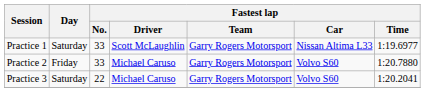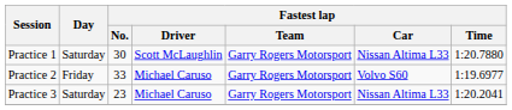 <table class="wikitable" style="font-size: 90%">
 <tr>
 <th rowspan="2">Session</th>
 <th rowspan="2">Day</th>
 <th colspan="5">Fastest lap</th>
 </tr>
 <tr>
 <th>No.</th>
 <th>Driver</th>
 <th>Team</th>
 <th>Car</th>
 <th>Time</th>
 </tr>
 <tr>
 <td>Practice 1</td>
 <td>Saturday</td>
-<td align="center">33</td>
+<td align="center">30</td>
 <td> <a href='#'>Scott McLaughlin</a></td>
 <td><a href='#'>Garry Rogers Motorsport</a></td>
 <td><a href='#'>Nissan Altima L33</a></td>
-<td>1:19.6977</td>
+<td>1:20.7880</td>
 </tr>
 <tr>
 <td>Practice 2</td>
 <td>Friday</td>
 <td align="center">33</td>
 <td> <a href='#'>Michael Caruso</a></td>
 <td><a href='#'>Garry Rogers Motorsport</a></td>
 <td><a href='#'>Volvo S60</a></td>
-<td>1:20.7880</td>
+<td>1:19.6977</td>
 </tr>
 <tr>
 <td>Practice 3</td>
 <td>Saturday</td>
-<td align="center">22</td>
+<td align="center">23</td>
 <td> <a href='#'>Michael Caruso</a></td>
 <td><a href='#'>Garry Rogers Motorsport</a></td>
-<td><a href='#'>Volvo S60</a></td>
+<td><a href='#'>Nissan Altima L33</a></td>
 <td>1:20.2041</td>
 </tr>
 <tr>
 </tr>
 </table>
